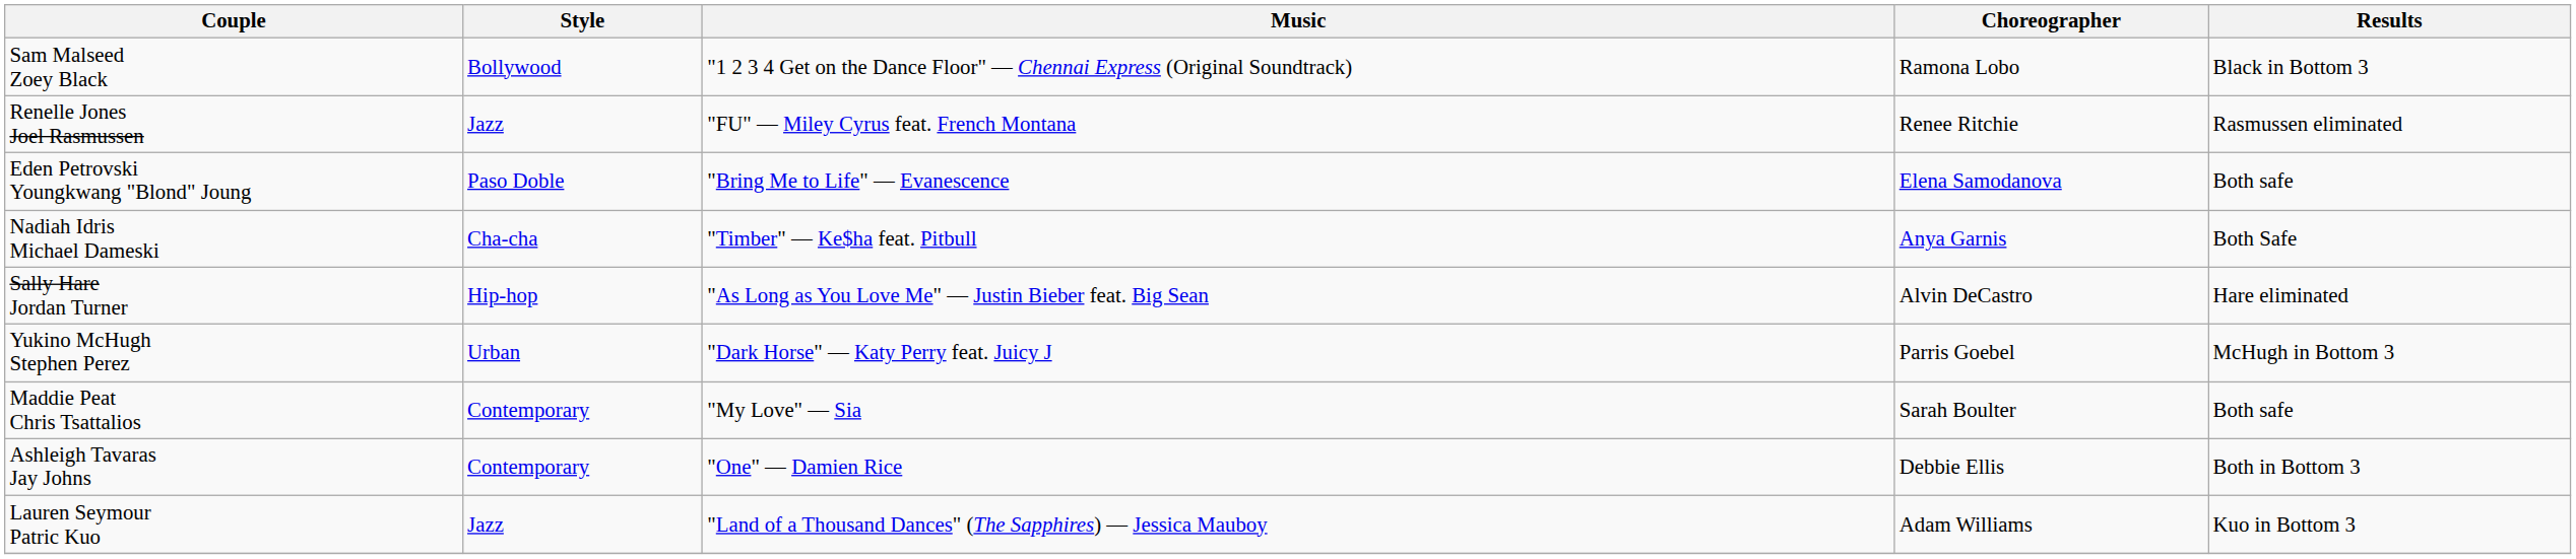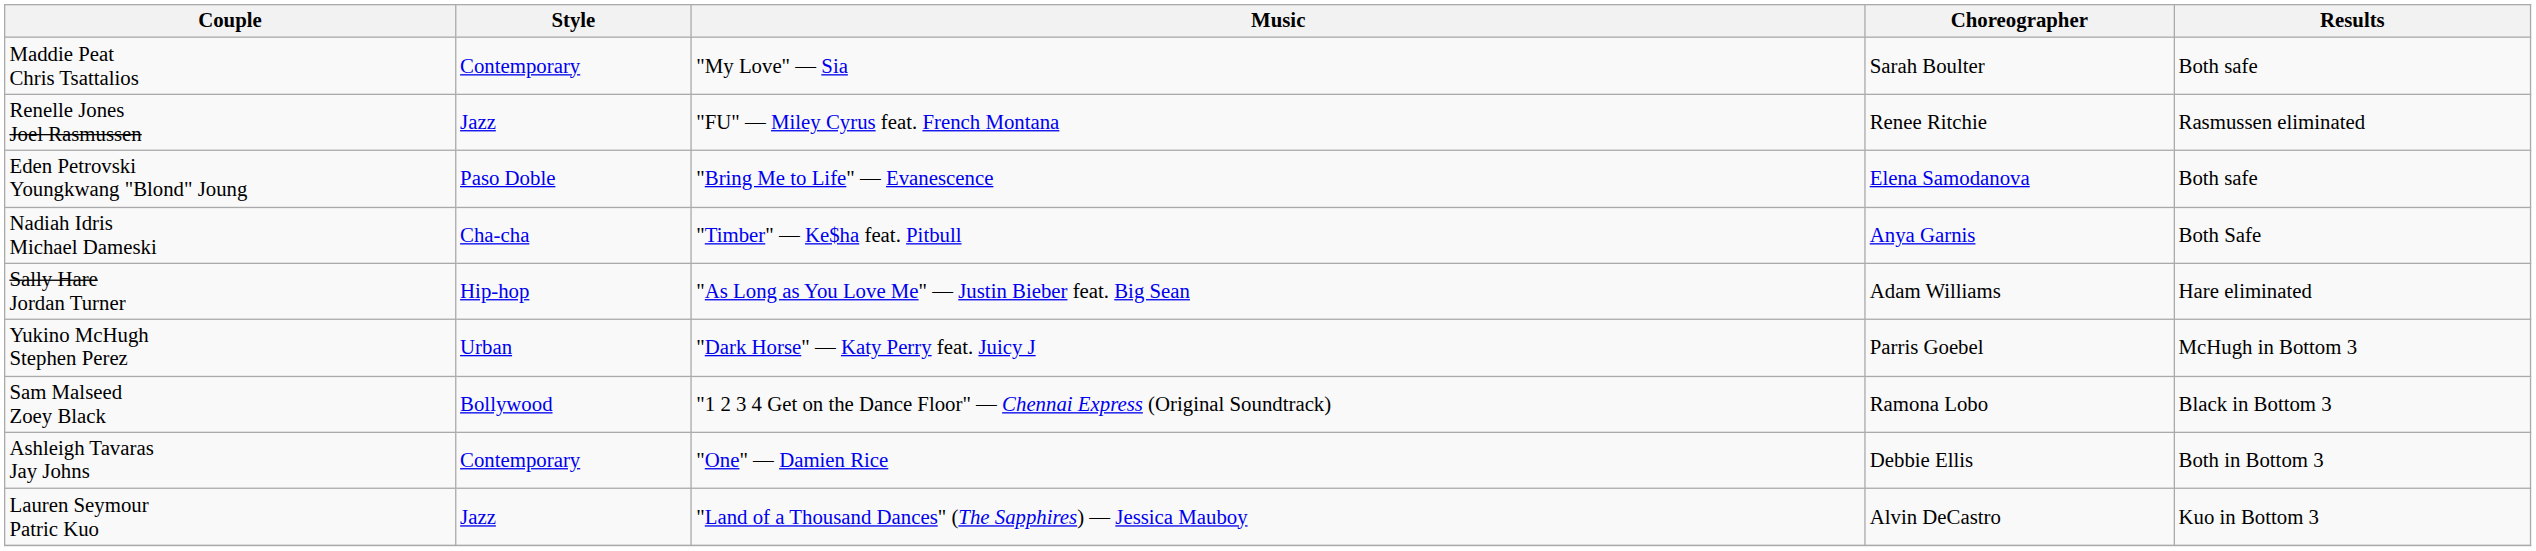 <table class="wikitable" width="98%">
 <tr>
 <th>Couple</th>
 <th>Style</th>
 <th>Music</th>
 <th>Choreographer</th>
 <th>Results</th>
 </tr>
 <tr>
-<td>Sam Malseed<br>Zoey Black</td>
-<td><a href='#'>Bollywood</a></td>
-<td>"1 2 3 4 Get on the Dance Floor" — <em><a href='#'>Chennai Express</a></em> (Original Soundtrack)</td>
-<td>Ramona Lobo</td>
-<td>Black in Bottom 3</td>
+<td>Maddie Peat<br>Chris Tsattalios</td>
+<td><a href='#'>Contemporary</a></td>
+<td>"My Love" — <a href='#'>Sia</a></td>
+<td>Sarah Boulter</td>
+<td>Both safe</td>
 </tr>
 <tr>
 <td>Renelle Jones<br><s>Joel Rasmussen</s></td>
 <td><a href='#'>Jazz</a></td>
 <td>"FU" — <a href='#'>Miley Cyrus</a> feat. <a href='#'>French Montana</a></td>
 <td>Renee Ritchie</td>
 <td>Rasmussen eliminated</td>
 </tr>
 <tr>
 <td>Eden Petrovski<br>Youngkwang "Blond" Joung</td>
 <td><a href='#'>Paso Doble</a></td>
 <td>"<a href='#'>Bring Me to Life</a>" — <a href='#'>Evanescence</a></td>
 <td><a href='#'>Elena Samodanova</a></td>
 <td>Both safe</td>
 </tr>
 <tr>
 <td>Nadiah Idris<br>Michael Dameski</td>
 <td><a href='#'>Cha-cha</a></td>
 <td>"<a href='#'>Timber</a>" — <a href='#'>Ke$ha</a> feat. <a href='#'>Pitbull</a></td>
 <td><a href='#'>Anya Garnis</a></td>
 <td>Both Safe</td>
 </tr>
 <tr>
 <td><s>Sally Hare</s><br>Jordan Turner</td>
 <td><a href='#'>Hip-hop</a></td>
 <td>"<a href='#'>As Long as You Love Me</a>" — <a href='#'>Justin Bieber</a> feat. <a href='#'>Big Sean</a></td>
-<td>Alvin DeCastro</td>
+<td>Adam Williams</td>
 <td>Hare eliminated</td>
 </tr>
 <tr>
 <td>Yukino McHugh<br>Stephen Perez</td>
 <td><a href='#'>Urban</a></td>
 <td>"<a href='#'>Dark Horse</a>" — <a href='#'>Katy Perry</a> feat. <a href='#'>Juicy J</a></td>
 <td>Parris Goebel</td>
 <td>McHugh in Bottom 3</td>
 </tr>
 <tr>
-<td>Maddie Peat<br>Chris Tsattalios</td>
-<td><a href='#'>Contemporary</a></td>
-<td>"My Love" — <a href='#'>Sia</a></td>
-<td>Sarah Boulter</td>
-<td>Both safe</td>
+<td>Sam Malseed<br>Zoey Black</td>
+<td><a href='#'>Bollywood</a></td>
+<td>"1 2 3 4 Get on the Dance Floor" — <em><a href='#'>Chennai Express</a></em> (Original Soundtrack)</td>
+<td>Ramona Lobo</td>
+<td>Black in Bottom 3</td>
 </tr>
 <tr>
 <td>Ashleigh Tavaras<br>Jay Johns</td>
 <td><a href='#'>Contemporary</a></td>
 <td>"<a href='#'>One</a>" — <a href='#'>Damien Rice</a></td>
 <td>Debbie Ellis</td>
 <td>Both in Bottom 3</td>
 </tr>
 <tr>
 <td>Lauren Seymour<br>Patric Kuo</td>
 <td><a href='#'>Jazz</a></td>
 <td>"<a href='#'>Land of a Thousand Dances</a>" (<em><a href='#'>The Sapphires</a></em>) — <a href='#'>Jessica Mauboy</a></td>
-<td>Adam Williams</td>
+<td>Alvin DeCastro</td>
 <td>Kuo in Bottom 3</td>
 </tr>
 <tr>
 </tr>
 </table>
